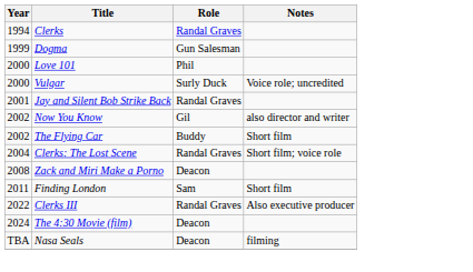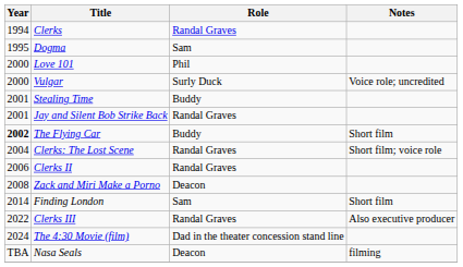 <table class="wikitable sortable">
 <tr>
 <th scope="col">Year</th>
 <th scope="col">Title</th>
 <th scope="col">Role</th>
 <th scope="col" class="unsortable">Notes</th>
 </tr>
 <tr>
 <td>1994</td>
 <td scope="row"><em><a href='#'>Clerks</a></em></td>
 <td><a href='#'>Randal Graves</a></td>
 <td></td>
 </tr>
 <tr>
-<td>1999</td>
+<td>1995</td>
 <td scope="row"><em><a href='#'>Dogma</a></em></td>
-<td>Gun Salesman</td>
+<td>Sam</td>
 <td></td>
 </tr>
 <tr>
 <td>2000</td>
 <td scope="row"><em><a href='#'>Love 101</a></em></td>
 <td>Phil</td>
 <td></td>
 </tr>
 <tr>
 <td>2000</td>
 <td scope="row"><em><a href='#'>Vulgar</a></em></td>
 <td>Surly Duck</td>
 <td>Voice role; uncredited</td>
 </tr>
 <tr>
 <td>2001</td>
+<td scope="row"><em><a href='#'>Stealing Time</a></em></td>
+<td>Buddy</td>
+<td></td>
+</tr>
+<tr>
+<td>2001</td>
 <td scope="row"><em><a href='#'>Jay and Silent Bob Strike Back</a></em></td>
 <td>Randal Graves</td>
 <td></td>
 </tr>
 <tr>
-<td>2002</td>
-<td scope="row"><em><a href='#'>Now You Know</a></em></td>
-<td>Gil</td>
-<td>also director and writer</td>
-</tr>
-<tr>
-<td>2002</td>
+<td><strong>2002</strong></td>
 <td scope="row"><em><a href='#'>The Flying Car</a></em></td>
 <td>Buddy</td>
 <td>Short film</td>
 </tr>
 <tr>
 <td>2004</td>
 <td scope="row"><em><a href='#'>Clerks: The Lost Scene</a></em></td>
 <td>Randal Graves</td>
 <td>Short film; voice role</td>
 </tr>
 <tr>
+<td>2006</td>
+<td scope="row"><em><a href='#'>Clerks II</a></em></td>
+<td>Randal Graves</td>
+<td></td>
+</tr>
+<tr>
 <td>2008</td>
 <td scope="row"><em><a href='#'>Zack and Miri Make a Porno</a></em></td>
 <td>Deacon</td>
 <td></td>
 </tr>
 <tr>
-<td>2011</td>
+<td>2014</td>
 <td scope="row"><em>Finding London</em></td>
 <td>Sam</td>
 <td>Short film</td>
 </tr>
 <tr>
 <td>2022</td>
 <td scope="row"><em><a href='#'>Clerks III</a></em></td>
 <td>Randal Graves</td>
 <td>Also executive producer</td>
 </tr>
 <tr>
 <td>2024</td>
 <td scope="row"><em><a href='#'>The 4:30 Movie (film)</a></em></td>
-<td>Deacon</td>
+<td>Dad in the theater concession stand line</td>
 <td></td>
 </tr>
 <tr>
 <td>TBA</td>
 <td scope="row"><em>Nasa Seals</em></td>
 <td>Deacon</td>
 <td>filming</td>
 </tr>
 <tr>
 </tr>
 </table>
